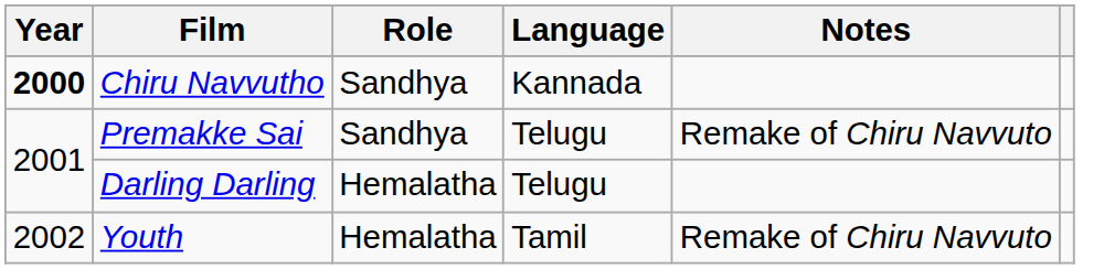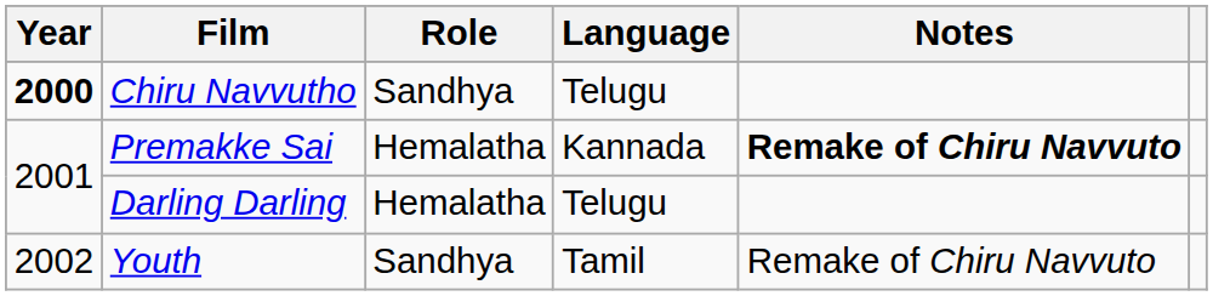 <table class="wikitable">
 <tr style="background:#ccc; text-align:center;">
 <th>Year</th>
 <th>Film</th>
 <th>Role</th>
 <th>Language</th>
 <th>Notes</th>
 <th></th>
 </tr>
 <tr>
 <td><strong>2000</strong></td>
 <td><em><a href='#'>Chiru Navvutho</a></em></td>
 <td>Sandhya</td>
-<td>Kannada</td>
+<td>Telugu</td>
 <td></td>
 <td></td>
 </tr>
 <tr>
 <td rowspan="2">2001</td>
 <td><em><a href='#'>Premakke Sai</a></em></td>
-<td>Sandhya</td>
-<td>Telugu</td>
-<td>Remake of <em>Chiru Navvuto</em></td>
+<td>Hemalatha</td>
+<td>Kannada</td>
+<td><strong>Remake of <em>Chiru Navvuto</em></strong></td>
 <td></td>
 </tr>
 <tr>
 <td><em><a href='#'>Darling Darling</a></em></td>
 <td>Hemalatha</td>
 <td>Telugu</td>
 <td></td>
 <td></td>
 </tr>
 <tr>
 <td>2002</td>
 <td><em><a href='#'>Youth</a></em></td>
-<td>Hemalatha</td>
+<td>Sandhya</td>
 <td>Tamil</td>
 <td>Remake of <em>Chiru Navvuto</em></td>
 <td></td>
 </tr>
 </table>
